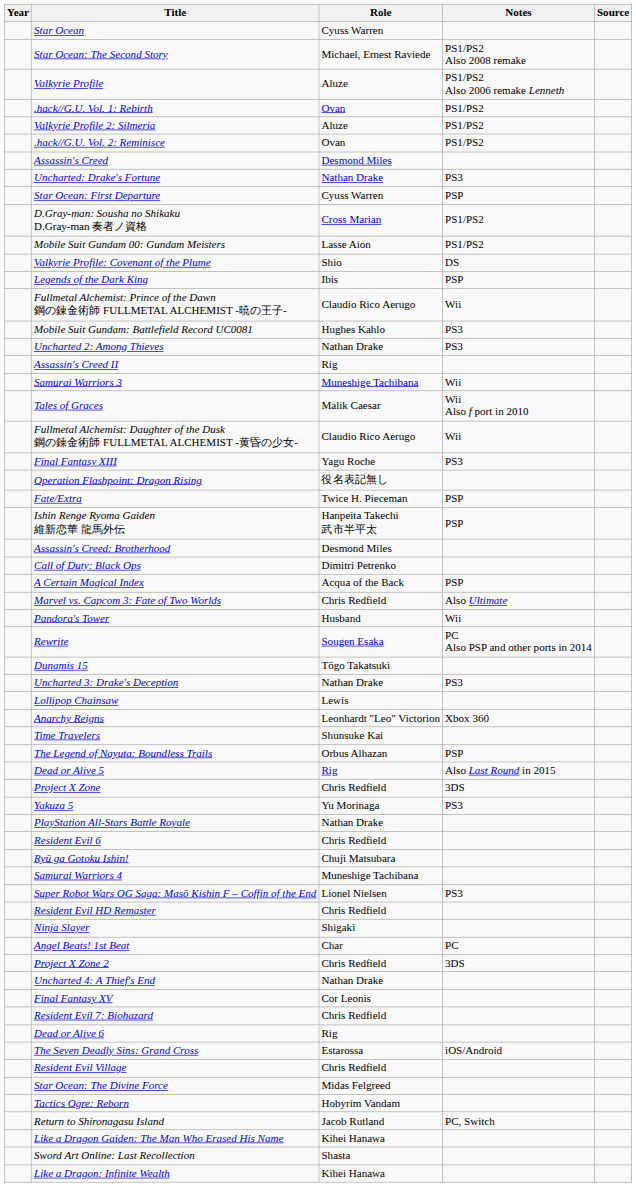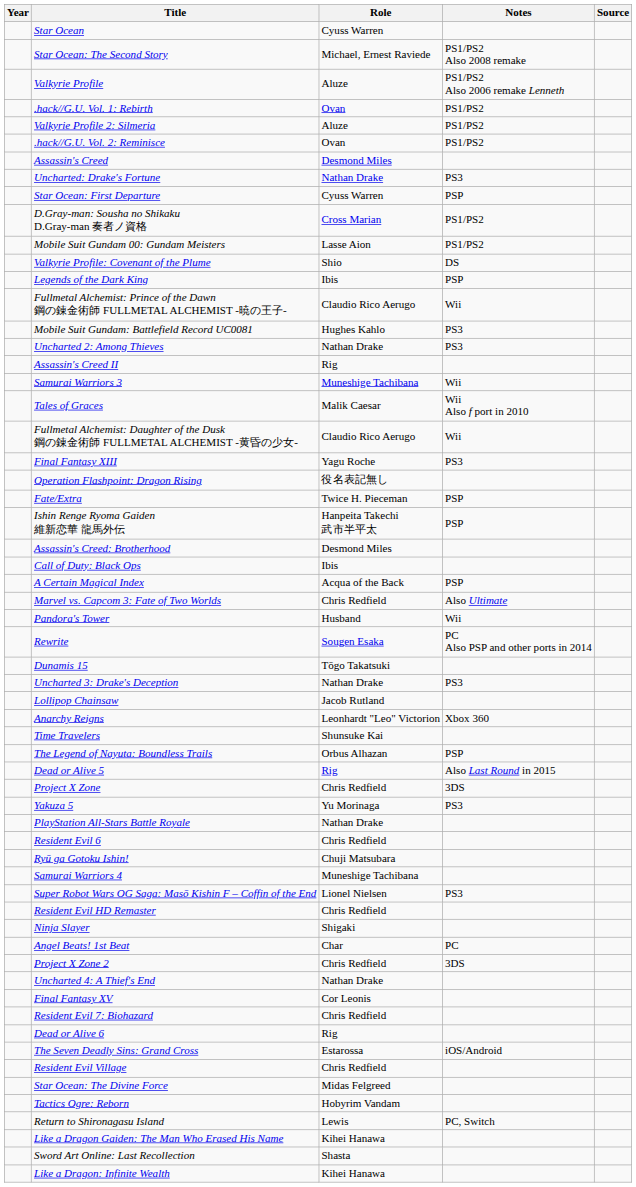 <table class="wikitable sortable plainrowheaders">
 <tr>
 <th>Year</th>
 <th>Title</th>
 <th>Role</th>
 <th class="unsortable">Notes</th>
 <th class="unsortable">Source</th>
 </tr>
 <tr>
 <td></td>
 <td><em><a href='#'>Star Ocean</a></em></td>
 <td>Cyuss Warren</td>
 <td></td>
 <td></td>
 </tr>
 <tr>
 <td></td>
 <td><em><a href='#'>Star Ocean: The Second Story</a></em></td>
 <td>Michael, Ernest Raviede</td>
 <td>PS1/PS2<br>Also 2008 remake</td>
 <td></td>
 </tr>
 <tr>
 <td></td>
 <td><em><a href='#'>Valkyrie Profile</a></em></td>
 <td>Aluze</td>
 <td>PS1/PS2<br>Also 2006 remake <em>Lenneth</em></td>
 <td></td>
 </tr>
 <tr>
 <td></td>
 <td><em><a href='#'>.hack//G.U. Vol. 1: Rebirth</a></em></td>
 <td><a href='#'>Ovan</a></td>
 <td>PS1/PS2</td>
 <td></td>
 </tr>
 <tr>
 <td></td>
 <td><em><a href='#'>Valkyrie Profile 2: Silmeria</a></em></td>
 <td>Aluze</td>
 <td>PS1/PS2</td>
 <td></td>
 </tr>
 <tr>
 <td></td>
 <td><em><a href='#'>.hack//G.U. Vol. 2: Reminisce</a></em></td>
 <td>Ovan</td>
 <td>PS1/PS2</td>
 <td></td>
 </tr>
 <tr>
 <td></td>
 <td><em><a href='#'>Assassin's Creed</a></em></td>
 <td><a href='#'>Desmond Miles</a></td>
 <td></td>
 <td></td>
 </tr>
 <tr>
 <td></td>
 <td><em><a href='#'>Uncharted: Drake's Fortune</a></em></td>
 <td><a href='#'>Nathan Drake</a></td>
 <td>PS3</td>
 <td></td>
 </tr>
 <tr>
 <td></td>
 <td><em><a href='#'>Star Ocean: First Departure</a></em></td>
 <td>Cyuss Warren</td>
 <td>PSP</td>
 <td></td>
 </tr>
 <tr>
 <td></td>
 <td><em>D.Gray-man: Sousha no Shikaku</em><br>D.Gray-man 奏者ノ資格</td>
 <td><a href='#'>Cross Marian</a></td>
 <td>PS1/PS2</td>
 <td></td>
 </tr>
 <tr>
 <td></td>
 <td><em>Mobile Suit Gundam 00: Gundam Meisters</em></td>
 <td>Lasse Aion</td>
 <td>PS1/PS2</td>
 <td></td>
 </tr>
 <tr>
 <td></td>
 <td><em><a href='#'>Valkyrie Profile: Covenant of the Plume</a></em></td>
 <td>Shio</td>
 <td>DS</td>
 <td></td>
 </tr>
 <tr>
 <td></td>
 <td><em><a href='#'>Legends of the Dark King</a></em></td>
 <td>Ibis</td>
 <td>PSP</td>
 <td></td>
 </tr>
 <tr>
 <td></td>
 <td><em>Fullmetal Alchemist: Prince of the Dawn</em><br>鋼の錬金術師 FULLMETAL ALCHEMIST -暁の王子-</td>
 <td>Claudio Rico Aerugo</td>
 <td>Wii</td>
 <td></td>
 </tr>
 <tr>
 <td></td>
 <td><em>Mobile Suit Gundam: Battlefield Record UC0081</em></td>
 <td>Hughes Kahlo</td>
 <td>PS3</td>
 <td></td>
 </tr>
 <tr>
 <td></td>
 <td><em><a href='#'>Uncharted 2: Among Thieves</a></em></td>
 <td>Nathan Drake</td>
 <td>PS3</td>
 <td></td>
 </tr>
 <tr>
 <td></td>
 <td><em><a href='#'>Assassin's Creed II</a></em></td>
 <td>Rig</td>
 <td></td>
 <td></td>
 </tr>
 <tr>
 <td></td>
 <td><em><a href='#'>Samurai Warriors 3</a></em></td>
 <td><a href='#'>Muneshige Tachibana</a></td>
 <td>Wii</td>
 <td></td>
 </tr>
 <tr>
 <td></td>
 <td><em><a href='#'>Tales of Graces</a></em></td>
 <td>Malik Caesar</td>
 <td>Wii<br>Also <em>f</em> port in 2010</td>
 <td></td>
 </tr>
 <tr>
 <td></td>
 <td><em>Fullmetal Alchemist: Daughter of the Dusk</em><br>鋼の錬金術師 FULLMETAL ALCHEMIST -黄昏の少女-</td>
 <td>Claudio Rico Aerugo</td>
 <td>Wii</td>
 <td></td>
 </tr>
 <tr>
 <td></td>
 <td><em><a href='#'>Final Fantasy XIII</a></em></td>
 <td>Yagu Roche</td>
 <td>PS3</td>
 <td></td>
 </tr>
 <tr>
 <td></td>
 <td><em><a href='#'>Operation Flashpoint: Dragon Rising</a></em></td>
 <td>役名表記無し</td>
 <td></td>
 <td></td>
 </tr>
 <tr>
 <td></td>
 <td><em><a href='#'>Fate/Extra</a></em></td>
 <td>Twice H. Pieceman</td>
 <td>PSP</td>
 <td></td>
 </tr>
 <tr>
 <td></td>
 <td><em>Ishin Renge Ryoma Gaiden</em><br>維新恋華 龍馬外伝</td>
 <td>Hanpeita Takechi<br>武市半平太</td>
 <td>PSP</td>
 <td></td>
 </tr>
 <tr>
 <td></td>
 <td><em><a href='#'>Assassin's Creed: Brotherhood</a></em></td>
 <td>Desmond Miles</td>
 <td></td>
 <td></td>
 </tr>
 <tr>
 <td></td>
 <td><em><a href='#'>Call of Duty: Black Ops</a></em></td>
-<td>Dimitri Petrenko</td>
+<td>Ibis</td>
 <td></td>
 <td></td>
 </tr>
 <tr>
 <td></td>
 <td><em><a href='#'>A Certain Magical Index</a></em></td>
 <td>Acqua of the Back</td>
 <td>PSP</td>
 <td></td>
 </tr>
 <tr>
 <td></td>
 <td><em><a href='#'>Marvel vs. Capcom 3: Fate of Two Worlds</a></em></td>
 <td>Chris Redfield</td>
 <td>Also <em><a href='#'>Ultimate</a></em></td>
 <td></td>
 </tr>
 <tr>
 <td></td>
 <td><em><a href='#'>Pandora's Tower</a></em></td>
 <td>Husband</td>
 <td>Wii</td>
 <td></td>
 </tr>
 <tr>
 <td></td>
 <td><em><a href='#'>Rewrite</a></em></td>
 <td><a href='#'>Sougen Esaka</a></td>
 <td>PC<br>Also PSP and other ports in 2014</td>
 <td></td>
 </tr>
 <tr>
 <td></td>
 <td><em><a href='#'>Dunamis 15</a></em></td>
 <td>Tōgo Takatsuki</td>
 <td></td>
 <td></td>
 </tr>
 <tr>
 <td></td>
 <td><em><a href='#'>Uncharted 3: Drake's Deception</a></em></td>
 <td>Nathan Drake</td>
 <td>PS3</td>
 <td></td>
 </tr>
 <tr>
 <td></td>
 <td><em><a href='#'>Lollipop Chainsaw</a></em></td>
-<td>Lewis</td>
+<td>Jacob Rutland</td>
 <td></td>
 <td></td>
 </tr>
 <tr>
 <td></td>
 <td><em><a href='#'>Anarchy Reigns</a></em></td>
 <td>Leonhardt "Leo" Victorion</td>
 <td>Xbox 360</td>
 <td></td>
 </tr>
 <tr>
 <td></td>
 <td><em><a href='#'>Time Travelers</a></em></td>
 <td>Shunsuke Kai</td>
 <td></td>
 <td></td>
 </tr>
 <tr>
 <td></td>
 <td><em><a href='#'>The Legend of Nayuta: Boundless Trails</a></em></td>
 <td>Orbus Alhazan</td>
 <td>PSP</td>
 <td></td>
 </tr>
 <tr>
 <td></td>
 <td><em><a href='#'>Dead or Alive 5</a></em></td>
 <td><a href='#'>Rig</a></td>
 <td>Also <em><a href='#'>Last Round</a></em> in 2015</td>
 <td></td>
 </tr>
 <tr>
 <td></td>
 <td><em><a href='#'>Project X Zone</a></em></td>
 <td>Chris Redfield</td>
 <td>3DS</td>
 <td></td>
 </tr>
 <tr>
 <td></td>
 <td><em><a href='#'>Yakuza 5</a></em></td>
 <td>Yu Morinaga</td>
 <td>PS3</td>
 <td></td>
 </tr>
 <tr>
 <td></td>
 <td><em><a href='#'>PlayStation All-Stars Battle Royale</a></em></td>
 <td>Nathan Drake</td>
 <td></td>
 <td></td>
 </tr>
 <tr>
 <td></td>
 <td><em><a href='#'>Resident Evil 6</a></em></td>
 <td>Chris Redfield</td>
 <td></td>
 <td></td>
 </tr>
 <tr>
 <td></td>
 <td><em><a href='#'>Ryū ga Gotoku Ishin!</a></em></td>
 <td>Chuji Matsubara</td>
 <td></td>
 <td></td>
 </tr>
 <tr>
 <td></td>
 <td><em><a href='#'>Samurai Warriors 4</a></em></td>
 <td>Muneshige Tachibana</td>
 <td></td>
 <td></td>
 </tr>
 <tr>
 <td></td>
 <td><em><a href='#'>Super Robot Wars OG Saga: Masō Kishin F – Coffin of the End</a></em></td>
 <td>Lionel Nielsen</td>
 <td>PS3</td>
 <td></td>
 </tr>
 <tr>
 <td></td>
 <td><em><a href='#'>Resident Evil HD Remaster</a></em></td>
 <td>Chris Redfield</td>
 <td></td>
 <td></td>
 </tr>
 <tr>
 <td></td>
 <td><em><a href='#'>Ninja Slayer</a></em></td>
 <td>Shigaki</td>
 <td></td>
 <td></td>
 </tr>
 <tr>
 <td></td>
 <td><em><a href='#'>Angel Beats! 1st Beat</a></em></td>
 <td>Char</td>
 <td>PC</td>
 <td></td>
 </tr>
 <tr>
 <td></td>
 <td><em><a href='#'>Project X Zone 2</a></em></td>
 <td>Chris Redfield</td>
 <td>3DS</td>
 <td></td>
 </tr>
 <tr>
 <td></td>
 <td><em><a href='#'>Uncharted 4: A Thief's End</a></em></td>
 <td>Nathan Drake</td>
 <td></td>
 <td></td>
 </tr>
 <tr>
 <td></td>
 <td><em><a href='#'>Final Fantasy XV</a></em></td>
 <td>Cor Leonis</td>
 <td></td>
 <td></td>
 </tr>
 <tr>
 <td></td>
 <td><em><a href='#'>Resident Evil 7: Biohazard</a></em></td>
 <td>Chris Redfield</td>
 <td></td>
 <td></td>
 </tr>
 <tr>
 <td></td>
 <td><em><a href='#'>Dead or Alive 6</a></em></td>
 <td>Rig</td>
 <td></td>
 <td></td>
 </tr>
 <tr>
 <td></td>
 <td><em><a href='#'>The Seven Deadly Sins: Grand Cross</a></em></td>
 <td>Estarossa</td>
 <td>iOS/Android</td>
 </tr>
 <tr>
 <td></td>
 <td><em><a href='#'>Resident Evil Village</a></em></td>
 <td>Chris Redfield</td>
 <td></td>
 <td></td>
 </tr>
 <tr>
 <td></td>
 <td><em><a href='#'>Star Ocean: The Divine Force</a></em></td>
 <td>Midas Felgreed</td>
 <td></td>
 <td></td>
 </tr>
 <tr>
 <td></td>
 <td><em><a href='#'>Tactics Ogre: Reborn</a></em></td>
 <td>Hobyrim Vandam</td>
 <td></td>
 <td></td>
 </tr>
 <tr>
 <td></td>
 <td><em>Return to Shironagasu Island</em></td>
-<td>Jacob Rutland</td>
+<td>Lewis</td>
 <td>PC, Switch</td>
 <td></td>
 </tr>
 <tr>
 <td></td>
 <td><em><a href='#'>Like a Dragon Gaiden: The Man Who Erased His Name</a></em></td>
 <td>Kihei Hanawa</td>
 <td></td>
 <td></td>
 </tr>
 <tr>
 <td></td>
 <td><em>Sword Art Online: Last Recollection</em></td>
 <td>Shasta</td>
 <td></td>
 <td></td>
 </tr>
 <tr>
 <td></td>
 <td><em><a href='#'>Like a Dragon: Infinite Wealth</a></em></td>
 <td>Kihei Hanawa</td>
 <td></td>
 <td></td>
 </tr>
 </table>
